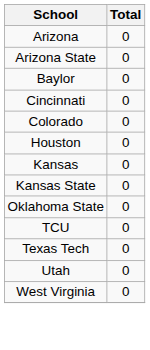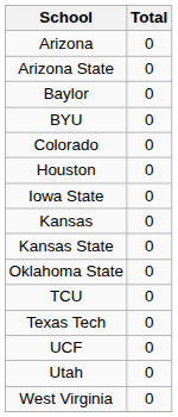 <table class=wikitable style="text-align:center">
 <tr>
 <th>School</th>
 <th>Total</th>
 </tr>
 <tr>
 <td>Arizona</td>
 <td>0</td>
 </tr>
 <tr>
 <td>Arizona State</td>
 <td>0</td>
 </tr>
 <tr>
 <td>Baylor</td>
 <td>0</td>
 </tr>
 <tr>
-<td>Cincinnati</td>
+<td>BYU</td>
 <td>0</td>
 </tr>
 <tr>
 <td>Colorado</td>
 <td>0</td>
 </tr>
 <tr>
 <td>Houston</td>
+<td>0</td>
+</tr>
+<tr>
+<td>Iowa State</td>
 <td>0</td>
 </tr>
 <tr>
 <td>Kansas</td>
 <td>0</td>
 </tr>
 <tr>
 <td>Kansas State</td>
 <td>0</td>
 </tr>
 <tr>
 <td>Oklahoma State</td>
 <td>0</td>
 </tr>
 <tr>
 <td>TCU</td>
 <td>0</td>
 </tr>
 <tr>
 <td>Texas Tech</td>
 <td>0</td>
 </tr>
 <tr>
+<td>UCF</td>
+<td>0</td>
+</tr>
+<tr>
 <td>Utah</td>
 <td>0</td>
 </tr>
 <tr>
 <td>West Virginia</td>
 <td>0</td>
 </tr>
 <tr>
 </tr>
 </table>
